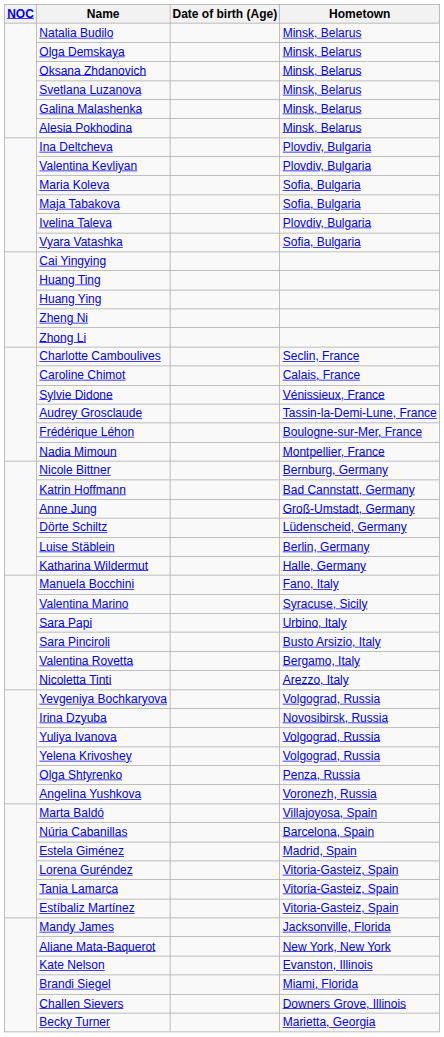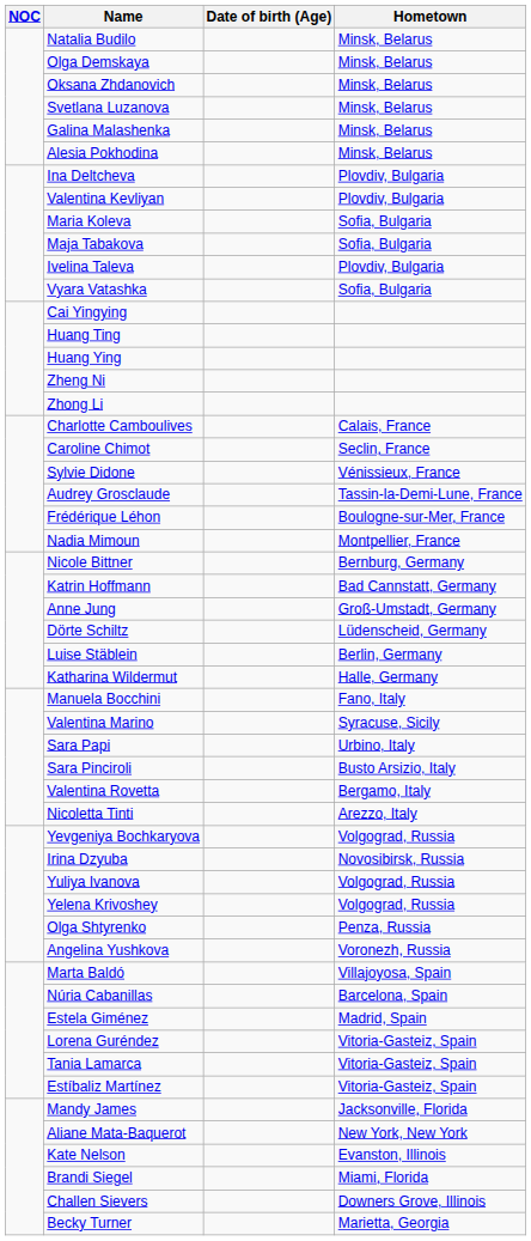 <table class="wikitable sortable">
 <tr>
 <th><a href='#'>NOC</a></th>
 <th>Name</th>
 <th>Date of birth (Age)</th>
 <th>Hometown</th>
 </tr>
 <tr>
 <td rowspan="6"></td>
 <td><a href='#'>Natalia Budilo</a></td>
 <td></td>
 <td><a href='#'>Minsk, Belarus</a></td>
 </tr>
 <tr>
 <td><a href='#'>Olga Demskaya</a></td>
 <td></td>
 <td><a href='#'>Minsk, Belarus</a></td>
 </tr>
 <tr>
 <td><a href='#'>Oksana Zhdanovich</a></td>
 <td></td>
 <td><a href='#'>Minsk, Belarus</a></td>
 </tr>
 <tr>
 <td><a href='#'>Svetlana Luzanova</a></td>
 <td></td>
 <td><a href='#'>Minsk, Belarus</a></td>
 </tr>
 <tr>
 <td><a href='#'>Galina Malashenka</a></td>
 <td></td>
 <td><a href='#'>Minsk, Belarus</a></td>
 </tr>
 <tr>
 <td><a href='#'>Alesia Pokhodina</a></td>
 <td></td>
 <td><a href='#'>Minsk, Belarus</a></td>
 </tr>
 <tr>
 <td rowspan="6"></td>
 <td><a href='#'>Ina Deltcheva</a></td>
 <td></td>
 <td><a href='#'>Plovdiv, Bulgaria</a></td>
 </tr>
 <tr>
 <td><a href='#'>Valentina Kevliyan</a></td>
 <td></td>
 <td><a href='#'>Plovdiv, Bulgaria</a></td>
 </tr>
 <tr>
 <td><a href='#'>Maria Koleva</a></td>
 <td></td>
 <td><a href='#'>Sofia, Bulgaria</a></td>
 </tr>
 <tr>
 <td><a href='#'>Maja Tabakova</a></td>
 <td></td>
 <td><a href='#'>Sofia, Bulgaria</a></td>
 </tr>
 <tr>
 <td><a href='#'>Ivelina Taleva</a></td>
 <td></td>
 <td><a href='#'>Plovdiv, Bulgaria</a></td>
 </tr>
 <tr>
 <td><a href='#'>Vyara Vatashka</a></td>
 <td></td>
 <td><a href='#'>Sofia, Bulgaria</a></td>
 </tr>
 <tr>
 <td rowspan="5"></td>
 <td><a href='#'>Cai Yingying</a></td>
 <td></td>
 <td></td>
 </tr>
 <tr>
 <td><a href='#'>Huang Ting</a></td>
 <td></td>
 <td></td>
 </tr>
 <tr>
 <td><a href='#'>Huang Ying</a></td>
 <td></td>
 <td></td>
 </tr>
 <tr>
 <td><a href='#'>Zheng Ni</a></td>
 <td></td>
 <td></td>
 </tr>
 <tr>
 <td><a href='#'>Zhong Li</a></td>
 <td></td>
 <td></td>
 </tr>
 <tr>
 <td rowspan="6"></td>
 <td><a href='#'>Charlotte Camboulives</a></td>
 <td></td>
-<td><a href='#'>Seclin, France</a></td>
+<td><a href='#'>Calais, France</a></td>
 </tr>
 <tr>
 <td><a href='#'>Caroline Chimot</a></td>
 <td></td>
-<td><a href='#'>Calais, France</a></td>
+<td><a href='#'>Seclin, France</a></td>
 </tr>
 <tr>
 <td><a href='#'>Sylvie Didone</a></td>
 <td></td>
 <td><a href='#'>Vénissieux, France</a></td>
 </tr>
 <tr>
 <td><a href='#'>Audrey Grosclaude</a></td>
 <td></td>
 <td><a href='#'>Tassin-la-Demi-Lune, France</a></td>
 </tr>
 <tr>
 <td><a href='#'>Frédérique Léhon</a></td>
 <td></td>
 <td><a href='#'>Boulogne-sur-Mer, France</a></td>
 </tr>
 <tr>
 <td><a href='#'>Nadia Mimoun</a></td>
 <td></td>
 <td><a href='#'>Montpellier, France</a></td>
 </tr>
 <tr>
 <td rowspan="6"></td>
 <td><a href='#'>Nicole Bittner</a></td>
 <td></td>
 <td><a href='#'>Bernburg, Germany</a></td>
 </tr>
 <tr>
 <td><a href='#'>Katrin Hoffmann</a></td>
 <td></td>
 <td><a href='#'>Bad Cannstatt, Germany</a></td>
 </tr>
 <tr>
 <td><a href='#'>Anne Jung</a></td>
 <td></td>
 <td><a href='#'>Groß-Umstadt, Germany</a></td>
 </tr>
 <tr>
 <td><a href='#'>Dörte Schiltz</a></td>
 <td></td>
 <td><a href='#'>Lüdenscheid, Germany</a></td>
 </tr>
 <tr>
 <td><a href='#'>Luise Stäblein</a></td>
 <td></td>
 <td><a href='#'>Berlin, Germany</a></td>
 </tr>
 <tr>
 <td><a href='#'>Katharina Wildermut</a></td>
 <td></td>
 <td><a href='#'>Halle, Germany</a></td>
 </tr>
 <tr>
 <td rowspan="6"></td>
 <td><a href='#'>Manuela Bocchini</a></td>
 <td></td>
 <td><a href='#'>Fano, Italy</a></td>
 </tr>
 <tr>
 <td><a href='#'>Valentina Marino</a></td>
 <td></td>
 <td><a href='#'>Syracuse, Sicily</a></td>
 </tr>
 <tr>
 <td><a href='#'>Sara Papi</a></td>
 <td></td>
 <td><a href='#'>Urbino, Italy</a></td>
 </tr>
 <tr>
 <td><a href='#'>Sara Pinciroli</a></td>
 <td></td>
 <td><a href='#'>Busto Arsizio, Italy</a></td>
 </tr>
 <tr>
 <td><a href='#'>Valentina Rovetta</a></td>
 <td></td>
 <td><a href='#'>Bergamo, Italy</a></td>
 </tr>
 <tr>
 <td><a href='#'>Nicoletta Tinti</a></td>
 <td></td>
 <td><a href='#'>Arezzo, Italy</a></td>
 </tr>
 <tr>
 <td rowspan="6"></td>
 <td><a href='#'>Yevgeniya Bochkaryova</a></td>
 <td></td>
 <td><a href='#'>Volgograd, Russia</a></td>
 </tr>
 <tr>
 <td><a href='#'>Irina Dzyuba</a></td>
 <td></td>
 <td><a href='#'>Novosibirsk, Russia</a></td>
 </tr>
 <tr>
 <td><a href='#'>Yuliya Ivanova</a></td>
 <td></td>
 <td><a href='#'>Volgograd, Russia</a></td>
 </tr>
 <tr>
 <td><a href='#'>Yelena Krivoshey</a></td>
 <td></td>
 <td><a href='#'>Volgograd, Russia</a></td>
 </tr>
 <tr>
 <td><a href='#'>Olga Shtyrenko</a></td>
 <td></td>
 <td><a href='#'>Penza, Russia</a></td>
 </tr>
 <tr>
 <td><a href='#'>Angelina Yushkova</a></td>
 <td></td>
 <td><a href='#'>Voronezh, Russia</a></td>
 </tr>
 <tr>
 <td rowspan="6"></td>
 <td><a href='#'>Marta Baldó</a></td>
 <td></td>
 <td><a href='#'>Villajoyosa, Spain</a></td>
 </tr>
 <tr>
 <td><a href='#'>Núria Cabanillas</a></td>
 <td></td>
 <td><a href='#'>Barcelona, Spain</a></td>
 </tr>
 <tr>
 <td><a href='#'>Estela Giménez</a></td>
 <td></td>
 <td><a href='#'>Madrid, Spain</a></td>
 </tr>
 <tr>
 <td><a href='#'>Lorena Guréndez</a></td>
 <td></td>
 <td><a href='#'>Vitoria-Gasteiz, Spain</a></td>
 </tr>
 <tr>
 <td><a href='#'>Tania Lamarca</a></td>
 <td></td>
 <td><a href='#'>Vitoria-Gasteiz, Spain</a></td>
 </tr>
 <tr>
 <td><a href='#'>Estíbaliz Martínez</a></td>
 <td></td>
 <td><a href='#'>Vitoria-Gasteiz, Spain</a></td>
 </tr>
 <tr>
 <td rowspan="6"></td>
 <td><a href='#'>Mandy James</a></td>
 <td></td>
 <td><a href='#'>Jacksonville, Florida</a></td>
 </tr>
 <tr>
 <td><a href='#'>Aliane Mata-Baquerot</a></td>
 <td></td>
 <td><a href='#'>New York, New York</a></td>
 </tr>
 <tr>
 <td><a href='#'>Kate Nelson</a></td>
 <td></td>
 <td><a href='#'>Evanston, Illinois</a></td>
 </tr>
 <tr>
 <td><a href='#'>Brandi Siegel</a></td>
 <td></td>
 <td><a href='#'>Miami, Florida</a></td>
 </tr>
 <tr>
 <td><a href='#'>Challen Sievers</a></td>
 <td></td>
 <td><a href='#'>Downers Grove, Illinois</a></td>
 </tr>
 <tr>
 <td><a href='#'>Becky Turner</a></td>
 <td></td>
 <td><a href='#'>Marietta, Georgia</a></td>
 </tr>
 </table>
